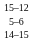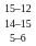 <table style="text-align:center">
 <tr>
 <th width=200></th>
 <th width=100></th>
 <th width=200></th>
 </tr>
 <tr>
 <td align=right><strong></strong></td>
 <td>15–12</td>
 <td align=left></td>
 </tr>
 <tr>
 <td align=right></td>
-<td>5–6</td>
+<td>14–15</td>
 <td align=left><strong></strong></td>
 </tr>
 <tr>
 <td align=right></td>
-<td>14–15</td>
+<td>5–6</td>
 <td align=left><strong></strong></td>
 </tr>
 </table>
